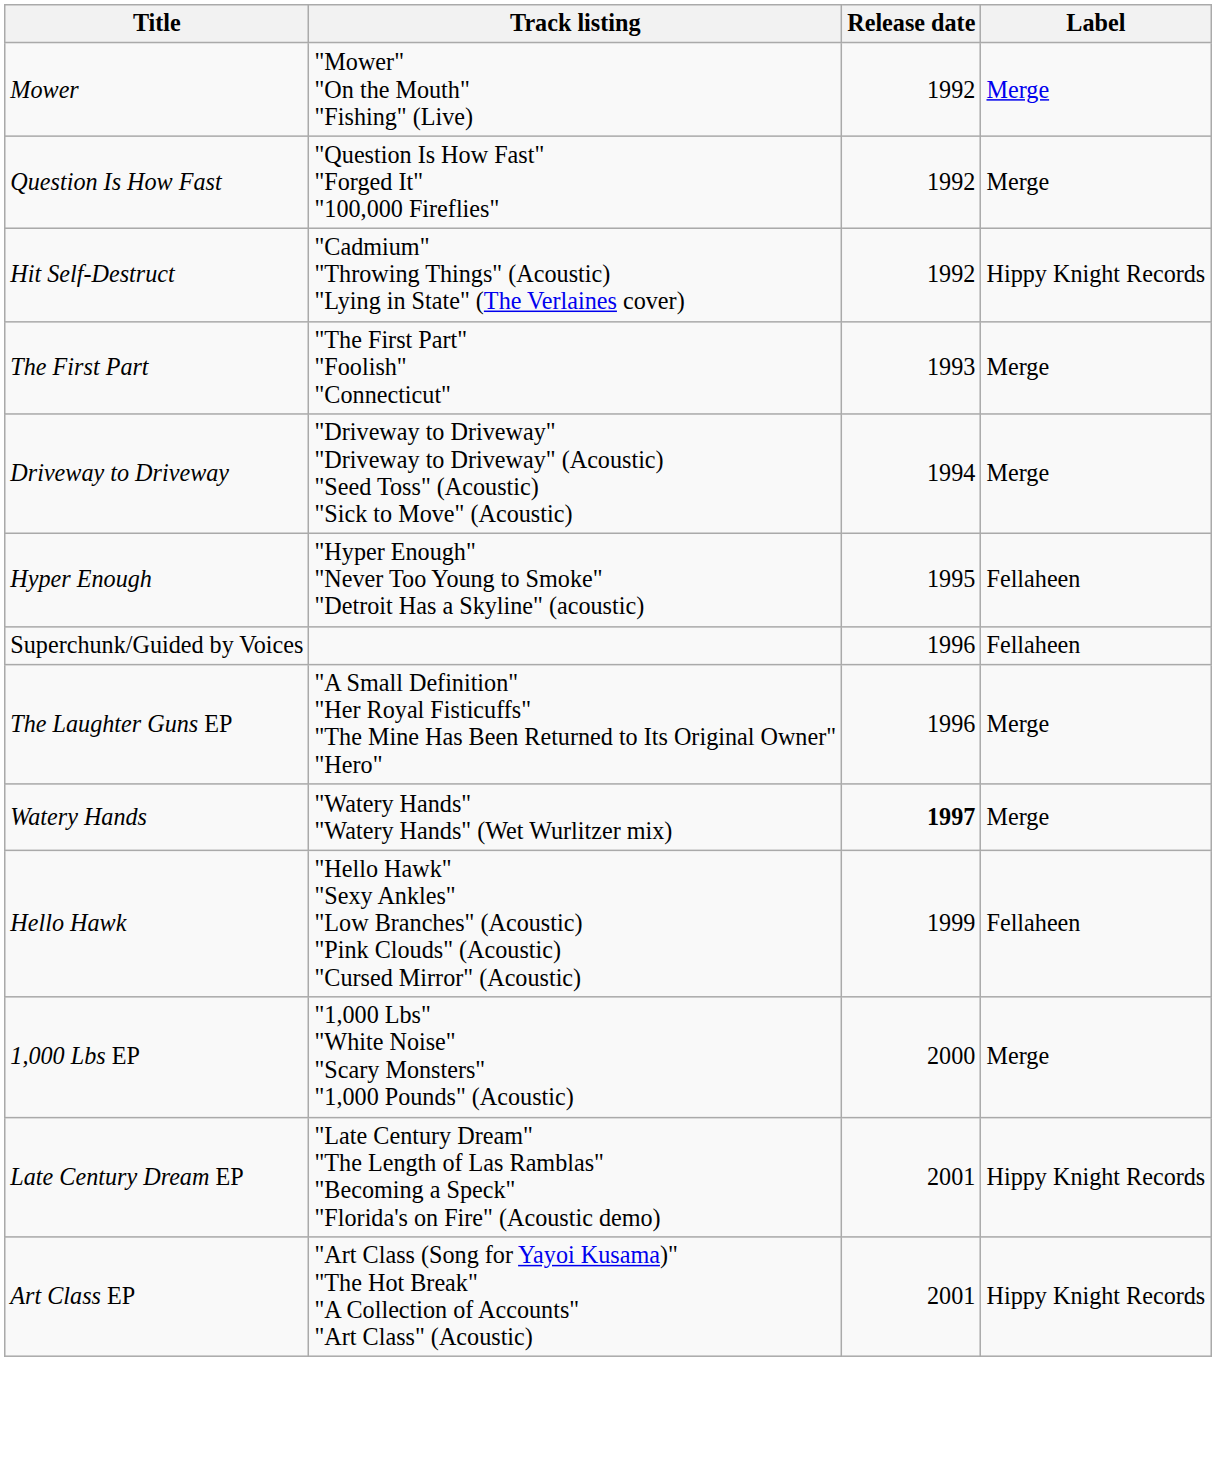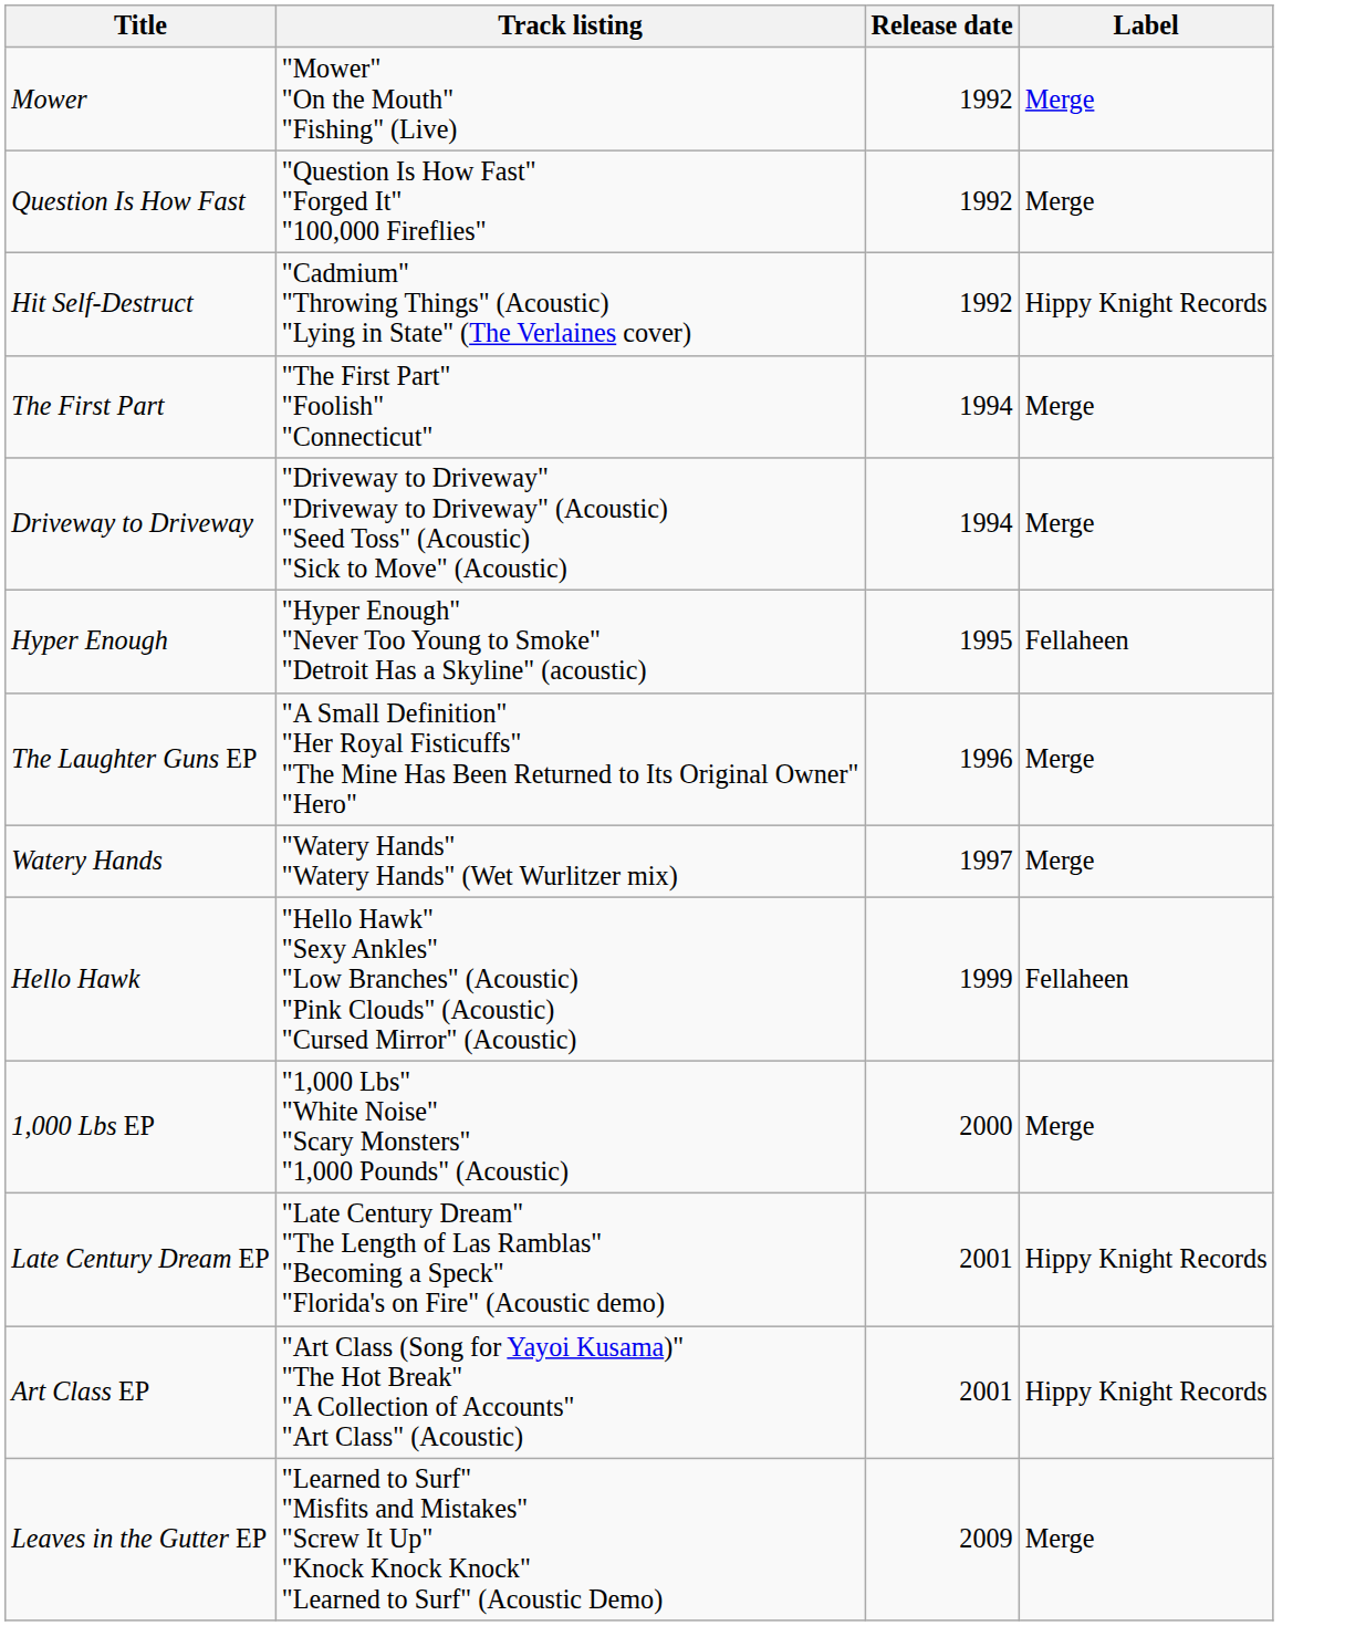 <table class="wikitable">
 <tr>
 <th scope="col">Title</th>
 <th scope="col">Track listing</th>
 <th scope="col">Release date</th>
 <th scope="col">Label</th>
 </tr>
 <tr>
 <td><em>Mower</em></td>
 <td>"Mower"<br>"On the Mouth"<br>"Fishing" (Live)</td>
 <td align="right">1992</td>
 <td><a href='#'>Merge</a></td>
 </tr>
 <tr>
 <td><em>Question Is How Fast</em></td>
 <td>"Question Is How Fast"<br>"Forged It"<br>"100,000 Fireflies"</td>
 <td align="right">1992</td>
 <td>Merge</td>
 </tr>
 <tr>
 <td><em>Hit Self-Destruct</em></td>
 <td>"Cadmium"<br>"Throwing Things" (Acoustic)<br>"Lying in State" (<a href='#'>The Verlaines</a> cover)</td>
 <td align="right">1992</td>
 <td>Hippy Knight Records</td>
 </tr>
 <tr>
 <td><em>The First Part</em></td>
 <td>"The First Part"<br>"Foolish"<br>"Connecticut"</td>
-<td align="right">1993</td>
+<td align="right">1994</td>
 <td>Merge</td>
 </tr>
 <tr>
 <td><em>Driveway to Driveway</em></td>
 <td>"Driveway to Driveway"<br>"Driveway to Driveway" (Acoustic)<br>"Seed Toss" (Acoustic)<br>"Sick to Move" (Acoustic)</td>
 <td align="right">1994</td>
 <td>Merge</td>
 </tr>
 <tr>
 <td><em>Hyper Enough</em></td>
 <td>"Hyper Enough"<br>"Never Too Young to Smoke"<br>"Detroit Has a Skyline" (acoustic)</td>
 <td align="right">1995</td>
 <td>Fellaheen</td>
 </tr>
 <tr>
-<td>Superchunk/Guided by Voices</td>
-<td></td>
-<td align="right">1996</td>
-<td>Fellaheen</td>
-</tr>
-<tr>
 <td><em>The Laughter Guns</em> EP</td>
 <td>"A Small Definition"<br>"Her Royal Fisticuffs"<br>"The Mine Has Been Returned to Its Original Owner"<br>"Hero"</td>
 <td align="right">1996</td>
 <td>Merge</td>
 </tr>
 <tr>
 <td><em>Watery Hands</em></td>
 <td>"Watery Hands"<br>"Watery Hands" (Wet Wurlitzer mix)</td>
-<td align="right"><strong>1997</strong></td>
+<td align="right">1997</td>
 <td>Merge</td>
 </tr>
 <tr>
 <td><em>Hello Hawk</em></td>
 <td>"Hello Hawk"<br>"Sexy Ankles"<br>"Low Branches" (Acoustic)<br>"Pink Clouds" (Acoustic)<br>"Cursed Mirror" (Acoustic)</td>
 <td align="right">1999</td>
 <td>Fellaheen</td>
 </tr>
 <tr>
 <td><em>1,000 Lbs</em> EP</td>
 <td>"1,000 Lbs"<br>"White Noise"<br>"Scary Monsters"<br>"1,000 Pounds" (Acoustic)</td>
 <td align="right">2000</td>
 <td>Merge</td>
 </tr>
 <tr>
 <td><em>Late Century Dream</em> EP</td>
 <td>"Late Century Dream"<br>"The Length of Las Ramblas"<br>"Becoming a Speck"<br>"Florida's on Fire" (Acoustic demo)</td>
 <td align="right">2001</td>
 <td>Hippy Knight Records</td>
 </tr>
 <tr>
 <td><em>Art Class</em> EP</td>
 <td>"Art Class (Song for <a href='#'>Yayoi Kusama</a>)"<br>"The Hot Break"<br>"A Collection of Accounts"<br>"Art Class" (Acoustic)</td>
 <td align="right">2001</td>
 <td>Hippy Knight Records</td>
 </tr>
+<tr>
+<td><em>Leaves in the Gutter</em> EP</td>
+<td>"Learned to Surf"<br>"Misfits and Mistakes"<br>"Screw It Up"<br>"Knock Knock Knock"<br>"Learned to Surf" (Acoustic Demo)</td>
+<td align="right">2009</td>
+<td>Merge</td>
+</tr>
 </table>
